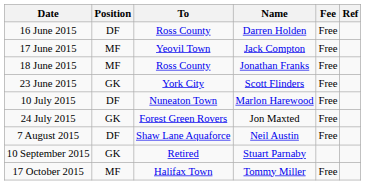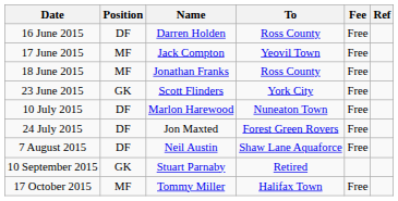 <table class="wikitable" style="font-size: 95%; text-align: center;">
 <tr>
 <th>Date</th>
 <th>Position</th>
+<th>Name</th>
 <th>To</th>
-<th>Name</th>
 <th>Fee</th>
 <th>Ref</th>
 </tr>
 <tr>
 <td>16 June 2015</td>
 <td>DF</td>
+<td><a href='#'>Darren Holden</a></td>
 <td><a href='#'>Ross County</a></td>
-<td><a href='#'>Darren Holden</a></td>
 <td>Free</td>
 <td></td>
 </tr>
 <tr>
 <td>17 June 2015</td>
 <td>MF</td>
+<td><a href='#'>Jack Compton</a></td>
 <td><a href='#'>Yeovil Town</a></td>
-<td><a href='#'>Jack Compton</a></td>
 <td>Free</td>
 <td></td>
 </tr>
 <tr>
 <td>18 June 2015</td>
 <td>MF</td>
+<td><a href='#'>Jonathan Franks</a></td>
 <td><a href='#'>Ross County</a></td>
-<td><a href='#'>Jonathan Franks</a></td>
 <td>Free</td>
 <td></td>
 </tr>
 <tr>
 <td>23 June 2015</td>
 <td>GK</td>
+<td><a href='#'>Scott Flinders</a></td>
 <td><a href='#'>York City</a></td>
-<td><a href='#'>Scott Flinders</a></td>
 <td>Free</td>
 <td></td>
 </tr>
 <tr>
 <td>10 July 2015</td>
 <td>DF</td>
+<td><a href='#'>Marlon Harewood</a></td>
 <td><a href='#'>Nuneaton Town</a></td>
-<td><a href='#'>Marlon Harewood</a></td>
 <td>Free</td>
 <td></td>
 </tr>
 <tr>
 <td>24 July 2015</td>
-<td>GK</td>
+<td>DF</td>
+<td>Jon Maxted</td>
 <td><a href='#'>Forest Green Rovers</a></td>
-<td>Jon Maxted</td>
 <td>Free</td>
 <td></td>
 </tr>
 <tr>
 <td>7 August 2015</td>
 <td>DF</td>
+<td><a href='#'>Neil Austin</a></td>
 <td><a href='#'>Shaw Lane Aquaforce</a></td>
-<td><a href='#'>Neil Austin</a></td>
 <td>Free</td>
 <td></td>
 </tr>
 <tr>
 <td>10 September 2015</td>
 <td>GK</td>
+<td><a href='#'>Stuart Parnaby</a></td>
 <td><a href='#'>Retired</a></td>
-<td><a href='#'>Stuart Parnaby</a></td>
 <td></td>
 <td></td>
 </tr>
 <tr>
 <td>17 October 2015</td>
 <td>MF</td>
+<td><a href='#'>Tommy Miller</a></td>
 <td><a href='#'>Halifax Town</a></td>
-<td><a href='#'>Tommy Miller</a></td>
 <td>Free</td>
 <td></td>
 </tr>
 </table>
